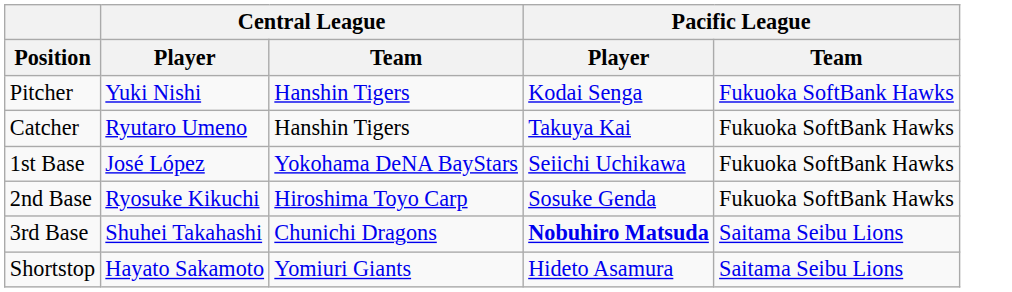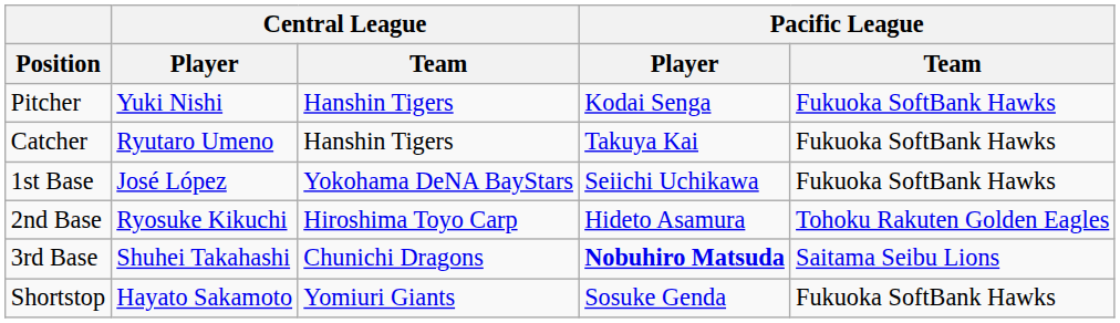 <table class="wikitable">
 <tr>
 <th></th>
 <th colspan="2">Central League</th>
 <th colspan="2">Pacific League</th>
 </tr>
 <tr>
 <th>Position</th>
 <th>Player</th>
 <th>Team</th>
 <th>Player</th>
 <th>Team</th>
 </tr>
 <tr>
 <td scope="row">Pitcher</td>
 <td><a href='#'>Yuki Nishi</a></td>
 <td><a href='#'>Hanshin Tigers</a></td>
 <td><a href='#'>Kodai Senga</a></td>
 <td><a href='#'>Fukuoka SoftBank Hawks</a></td>
 </tr>
 <tr>
 <td scope="row">Catcher</td>
 <td><a href='#'>Ryutaro Umeno</a></td>
 <td>Hanshin Tigers</td>
 <td><a href='#'>Takuya Kai</a></td>
 <td>Fukuoka SoftBank Hawks</td>
 </tr>
 <tr>
 <td scope="row">1st Base</td>
 <td><a href='#'>José López</a></td>
 <td><a href='#'>Yokohama DeNA BayStars</a></td>
 <td><a href='#'>Seiichi Uchikawa</a></td>
 <td>Fukuoka SoftBank Hawks</td>
 </tr>
 <tr>
 <td scope="row">2nd Base</td>
 <td><a href='#'>Ryosuke Kikuchi</a></td>
 <td><a href='#'>Hiroshima Toyo Carp</a></td>
-<td><a href='#'>Sosuke Genda</a></td>
-<td>Fukuoka SoftBank Hawks</td>
+<td><a href='#'>Hideto Asamura</a></td>
+<td><a href='#'>Tohoku Rakuten Golden Eagles</a></td>
 </tr>
 <tr>
 <td scope="row">3rd Base</td>
 <td><a href='#'>Shuhei Takahashi</a></td>
 <td><a href='#'>Chunichi Dragons</a></td>
 <td><strong><a href='#'>Nobuhiro Matsuda</a></strong></td>
 <td><a href='#'>Saitama Seibu Lions</a></td>
 </tr>
 <tr>
 <td scope="row">Shortstop</td>
 <td><a href='#'>Hayato Sakamoto</a></td>
 <td><a href='#'>Yomiuri Giants</a></td>
-<td><a href='#'>Hideto Asamura</a></td>
-<td><a href='#'>Saitama Seibu Lions</a></td>
+<td><a href='#'>Sosuke Genda</a></td>
+<td>Fukuoka SoftBank Hawks</td>
 </tr>
 </table>
